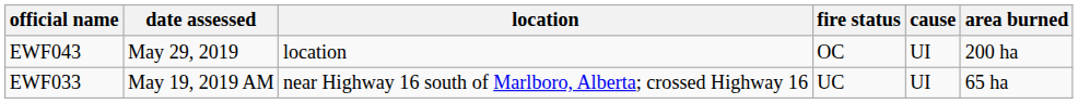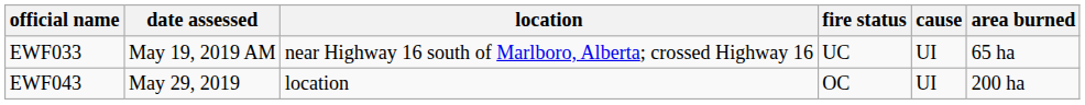 <table class="wikitable">
 <tr>
 <th>official name</th>
 <th>date assessed</th>
 <th>location</th>
 <th>fire status</th>
 <th>cause</th>
 <th>area burned</th>
 </tr>
 <tr>
+<td>EWF033</td>
+<td>May 19, 2019 AM</td>
+<td>near Highway 16 south of <a href='#'>Marlboro, Alberta</a>; crossed Highway 16</td>
+<td>UC</td>
+<td>UI</td>
+<td>65 ha </td>
+</tr>
+<tr>
 <td>EWF043</td>
 <td>May 29, 2019</td>
 <td>location</td>
 <td>OC</td>
 <td>UI</td>
 <td>200 ha </td>
 </tr>
-<tr>
-<td>EWF033</td>
-<td>May 19, 2019 AM</td>
-<td>near Highway 16 south of <a href='#'>Marlboro, Alberta</a>; crossed Highway 16</td>
-<td>UC</td>
-<td>UI</td>
-<td>65 ha </td>
-</tr>
 </table>
